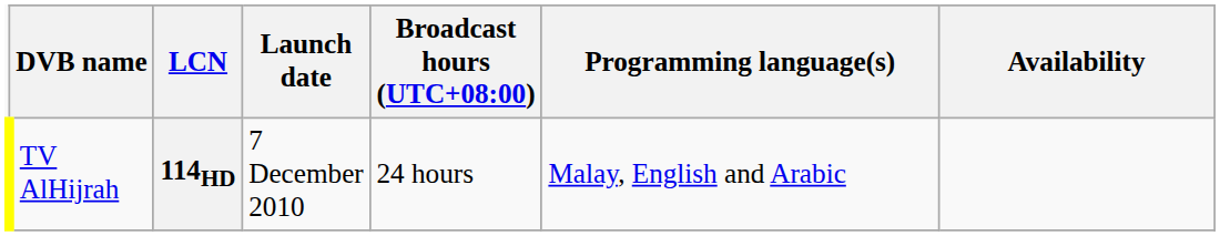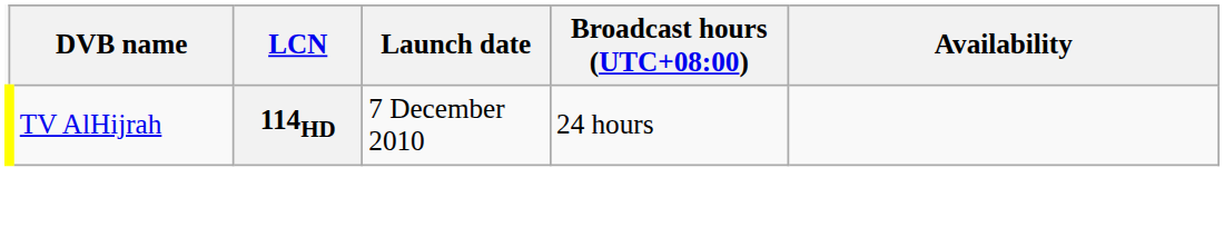 <table class="wikitable" style="font-size:90%; width:100%;">
 <tr>
 <th width="12%">DVB name</th>
 <th width="6%"><a href='#'>LCN</a></th>
 <th width="9%">Launch date</th>
 <th width="10%">Broadcast hours (<a href='#'>UTC+08:00</a>)</th>
-<th width="33%">Programming language(s)</th>
 <th width="23%">Availability</th>
 </tr>
 <tr>
 <td style="border-left: 5px solid yellow;"><a href='#'>TV AlHijrah</a></td>
 <th>114<sub>HD</sub></th>
 <td>7 December 2010</td>
 <td>24 hours</td>
-<td><a href='#'>Malay</a>, <a href='#'>English</a> and <a href='#'>Arabic</a></td>
 <td></td>
 </tr>
 </table>
